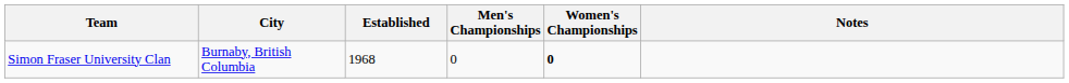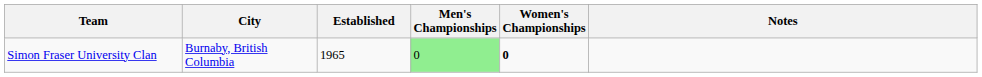 <table class="wikitable">
 <tr>
 <th bgcolor="#DDDDFF" width="20%">Team</th>
 <th bgcolor="#DDDDFF" width="15%">City</th>
 <th bgcolor="#DDDDFF" width="10%">Established</th>
 <th bgcolor="#DDDDFF" width="5%">Men's Championships</th>
 <th bgcolor="#DDDDFF" width="5%">Women's Championships</th>
 <th bgcolor="#DDDDFF" width="45%">Notes</th>
 </tr>
 <tr>
 <td><a href='#'>Simon Fraser University Clan</a></td>
 <td><a href='#'>Burnaby, British Columbia</a></td>
-<td>1968</td>
-<td>0</td>
+<td>1965</td>
+<td style="background: lightgreen;">0</td>
 <td><strong>0</strong></td>
 <td></td>
 </tr>
 </table>
